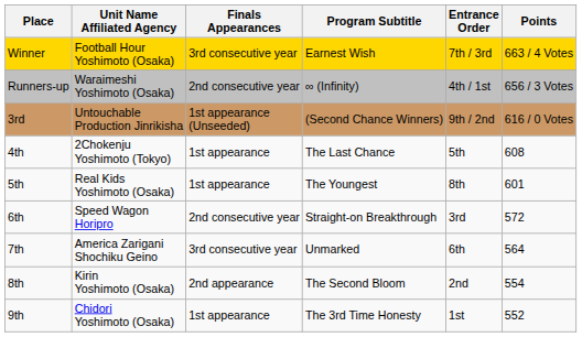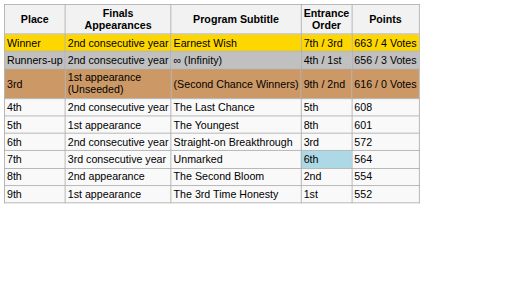 <table class="sortable wikitable" style="font-size:small;">
 <tr>
 <th>Place</th>
-<th class="unsortable">Unit Name<br>Affiliated Agency</th>
 <th>Finals<br>Appearances</th>
 <th class="unsortable">Program Subtitle</th>
 <th>Entrance<br>Order</th>
 <th>Points</th>
 </tr>
 <tr style="background-color:gold;">
 <td>Winner</td>
-<td>Football Hour<br>Yoshimoto (Osaka)</td>
-<td>3rd consecutive year</td>
+<td>2nd consecutive year</td>
 <td>Earnest Wish</td>
 <td>7th / 3rd</td>
 <td>663 / 4 Votes</td>
 </tr>
 <tr style="background-color:silver;">
 <td>Runners-up</td>
-<td>Waraimeshi<br>Yoshimoto (Osaka)</td>
 <td>2nd consecutive year</td>
 <td>∞ (Infinity)</td>
 <td>4th / 1st</td>
 <td>656 / 3 Votes</td>
 </tr>
 <tr style="background-color:#c96;">
 <td>3rd</td>
-<td>Untouchable<br>Production Jinrikisha</td>
 <td>1st appearance<br>(Unseeded)</td>
 <td>(Second Chance Winners)</td>
 <td>9th / 2nd</td>
 <td>616 / 0 Votes</td>
 </tr>
 <tr>
 <td>4th</td>
-<td>2Chokenju<br>Yoshimoto (Tokyo)</td>
-<td>1st appearance</td>
+<td>2nd consecutive year</td>
 <td>The Last Chance</td>
 <td>5th</td>
 <td>608</td>
 </tr>
 <tr>
 <td>5th</td>
-<td>Real Kids<br>Yoshimoto (Osaka)</td>
 <td>1st appearance</td>
 <td>The Youngest</td>
 <td>8th</td>
 <td>601</td>
 </tr>
 <tr>
 <td>6th</td>
-<td>Speed Wagon<br><a href='#'>Horipro</a></td>
 <td>2nd consecutive year</td>
 <td>Straight-on Breakthrough</td>
 <td>3rd</td>
 <td>572</td>
 </tr>
 <tr>
 <td>7th</td>
-<td>America Zarigani<br>Shochiku Geino</td>
 <td>3rd consecutive year</td>
 <td>Unmarked</td>
-<td>6th</td>
+<td style="background: lightblue;">6th</td>
 <td>564</td>
 </tr>
 <tr>
 <td>8th</td>
-<td>Kirin<br>Yoshimoto (Osaka)</td>
 <td>2nd appearance</td>
 <td>The Second Bloom</td>
 <td>2nd</td>
 <td>554</td>
 </tr>
 <tr>
 <td>9th</td>
-<td><a href='#'>Chidori</a><br>Yoshimoto (Osaka)</td>
 <td>1st appearance</td>
 <td>The 3rd Time Honesty</td>
 <td>1st</td>
 <td>552</td>
 </tr>
 </table>
